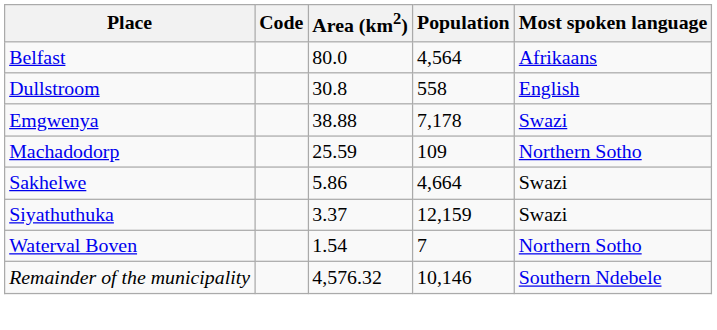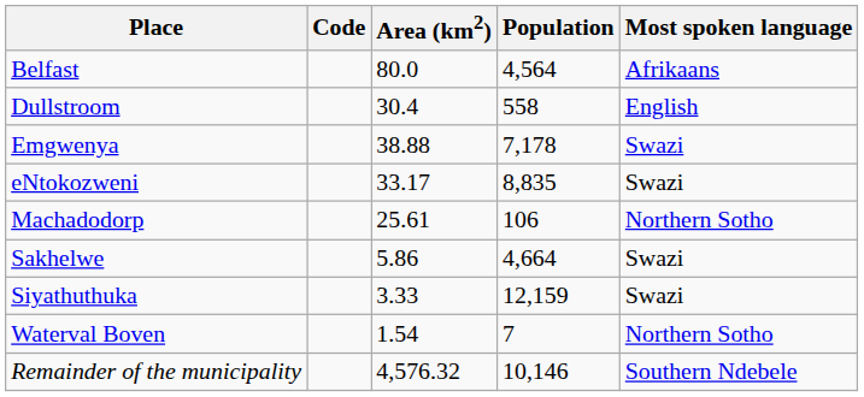 <table class="wikitable sortable">
 <tr>
 <th>Place</th>
 <th>Code</th>
 <th>Area (km<sup>2</sup>)</th>
 <th>Population</th>
 <th>Most spoken language</th>
 </tr>
 <tr>
 <td><a href='#'>Belfast</a></td>
 <td></td>
 <td>80.0</td>
 <td>4,564</td>
 <td><a href='#'>Afrikaans</a></td>
 </tr>
 <tr>
 <td><a href='#'>Dullstroom</a></td>
 <td></td>
-<td>30.8</td>
+<td>30.4</td>
 <td>558</td>
 <td><a href='#'>English</a></td>
 </tr>
 <tr>
 <td><a href='#'>Emgwenya</a></td>
 <td></td>
 <td>38.88</td>
 <td>7,178</td>
 <td><a href='#'>Swazi</a></td>
 </tr>
 <tr>
+<td><a href='#'>eNtokozweni</a></td>
+<td></td>
+<td>33.17</td>
+<td>8,835</td>
+<td>Swazi</td>
+</tr>
+<tr>
 <td><a href='#'>Machadodorp</a></td>
 <td></td>
-<td>25.59</td>
-<td>109</td>
+<td>25.61</td>
+<td>106</td>
 <td><a href='#'>Northern Sotho</a></td>
 </tr>
 <tr>
 <td><a href='#'>Sakhelwe</a></td>
 <td></td>
 <td>5.86</td>
 <td>4,664</td>
 <td>Swazi</td>
 </tr>
 <tr>
 <td><a href='#'>Siyathuthuka</a></td>
 <td></td>
-<td>3.37</td>
+<td>3.33</td>
 <td>12,159</td>
 <td>Swazi</td>
 </tr>
 <tr>
 <td><a href='#'>Waterval Boven</a></td>
 <td></td>
 <td>1.54</td>
 <td>7</td>
 <td><a href='#'>Northern Sotho</a></td>
 </tr>
 <tr>
 <td><em>Remainder of the municipality</em></td>
 <td></td>
 <td>4,576.32</td>
 <td>10,146</td>
 <td><a href='#'>Southern Ndebele</a></td>
 </tr>
 </table>
